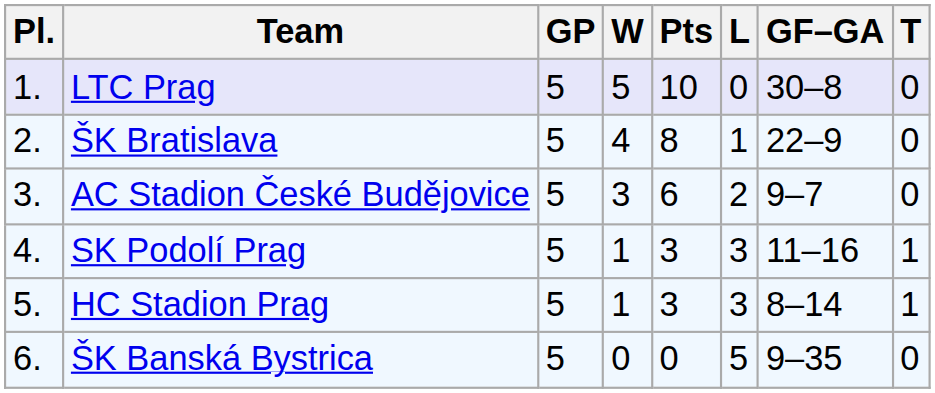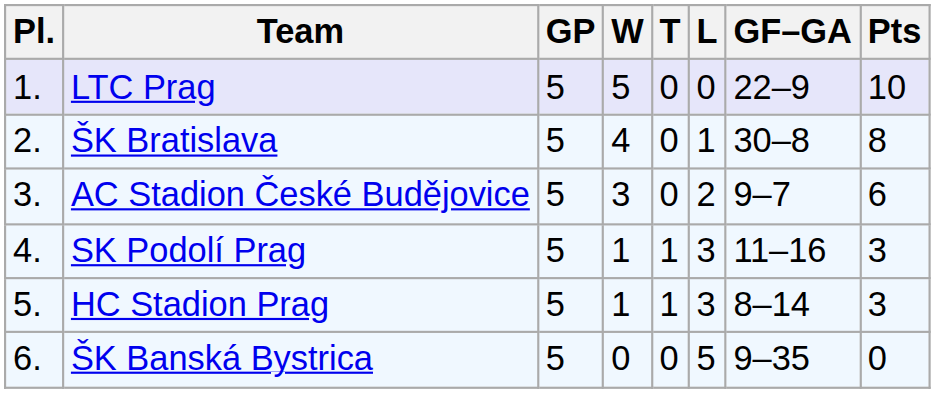 <table class="wikitable">
 <tr>
 <th>Pl.</th>
 <th>Team</th>
 <th>GP</th>
 <th>W</th>
-<th>Pts</th>
+<th>T</th>
 <th>L</th>
 <th>GF–GA</th>
-<th>T</th>
+<th>Pts</th>
 </tr>
 <tr bgcolor="#e6e6fa">
 <td>1.</td>
 <td><a href='#'>LTC Prag</a></td>
 <td>5</td>
 <td>5</td>
+<td>0</td>
+<td>0</td>
+<td>22–9</td>
 <td>10</td>
-<td>0</td>
-<td>30–8</td>
-<td>0</td>
 </tr>
 <tr bgcolor="#f0f8ff">
 <td>2.</td>
 <td><a href='#'>ŠK Bratislava</a></td>
 <td>5</td>
 <td>4</td>
+<td>0</td>
+<td>1</td>
+<td>30–8</td>
 <td>8</td>
-<td>1</td>
-<td>22–9</td>
-<td>0</td>
 </tr>
 <tr bgcolor="#f0f8ff">
 <td>3.</td>
 <td><a href='#'>AC Stadion České Budějovice</a></td>
 <td>5</td>
 <td>3</td>
-<td>6</td>
+<td>0</td>
 <td>2</td>
 <td>9–7</td>
-<td>0</td>
+<td>6</td>
 </tr>
 <tr bgcolor="#f0f8ff">
 <td>4.</td>
 <td><a href='#'>SK Podolí Prag</a></td>
 <td>5</td>
 <td>1</td>
-<td>3</td>
+<td>1</td>
 <td>3</td>
 <td>11–16</td>
-<td>1</td>
+<td>3</td>
 </tr>
 <tr bgcolor="#f0f8ff">
 <td>5.</td>
 <td><a href='#'>HC Stadion Prag</a></td>
 <td>5</td>
 <td>1</td>
-<td>3</td>
+<td>1</td>
 <td>3</td>
 <td>8–14</td>
-<td>1</td>
+<td>3</td>
 </tr>
 <tr bgcolor="#f0f8ff">
 <td>6.</td>
 <td><a href='#'>ŠK Banská Bystrica</a></td>
 <td>5</td>
 <td>0</td>
 <td>0</td>
 <td>5</td>
 <td>9–35</td>
 <td>0</td>
 </tr>
 </table>
